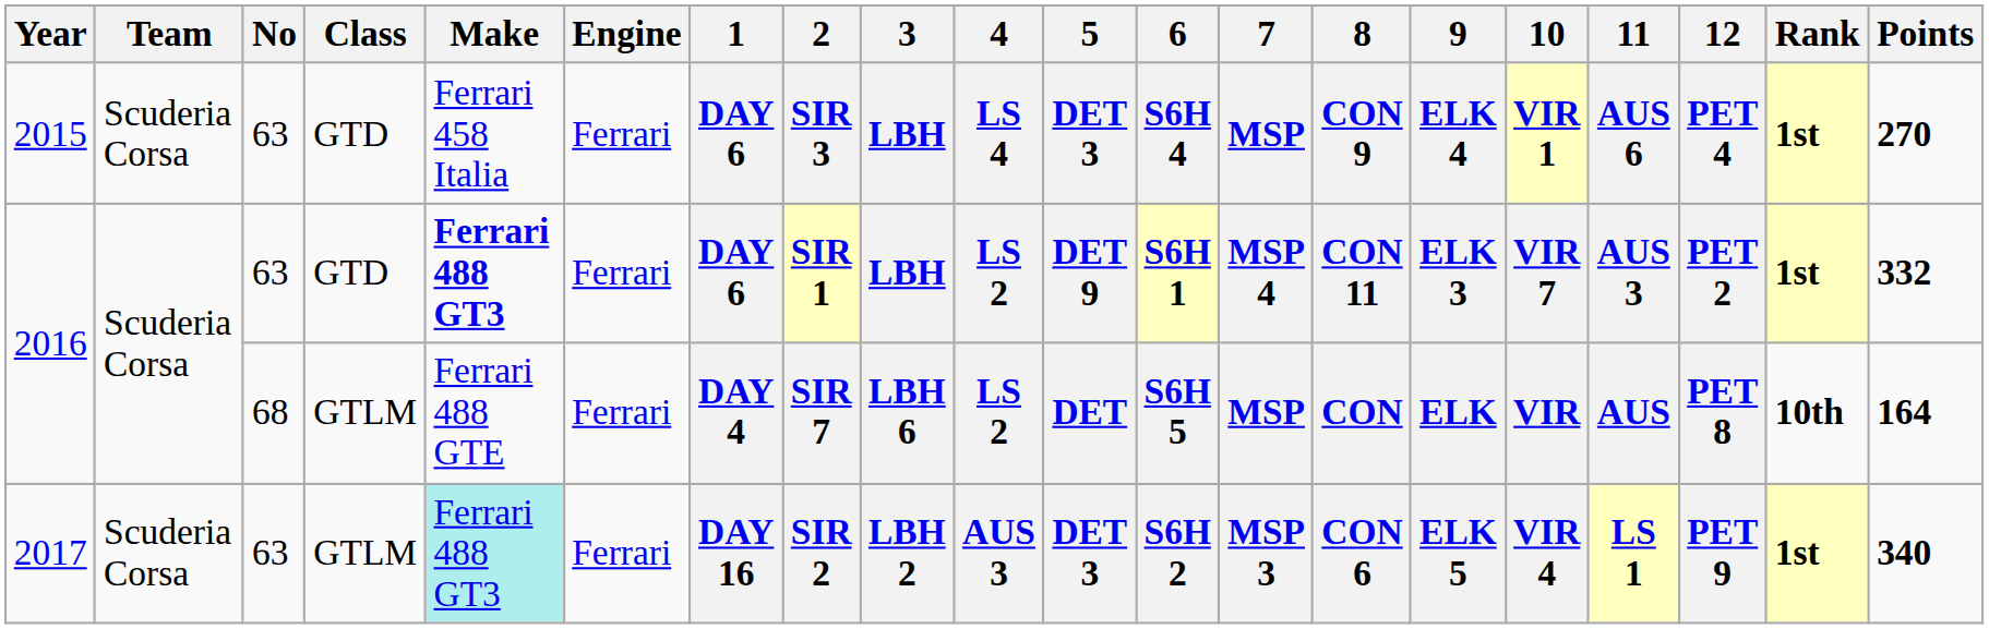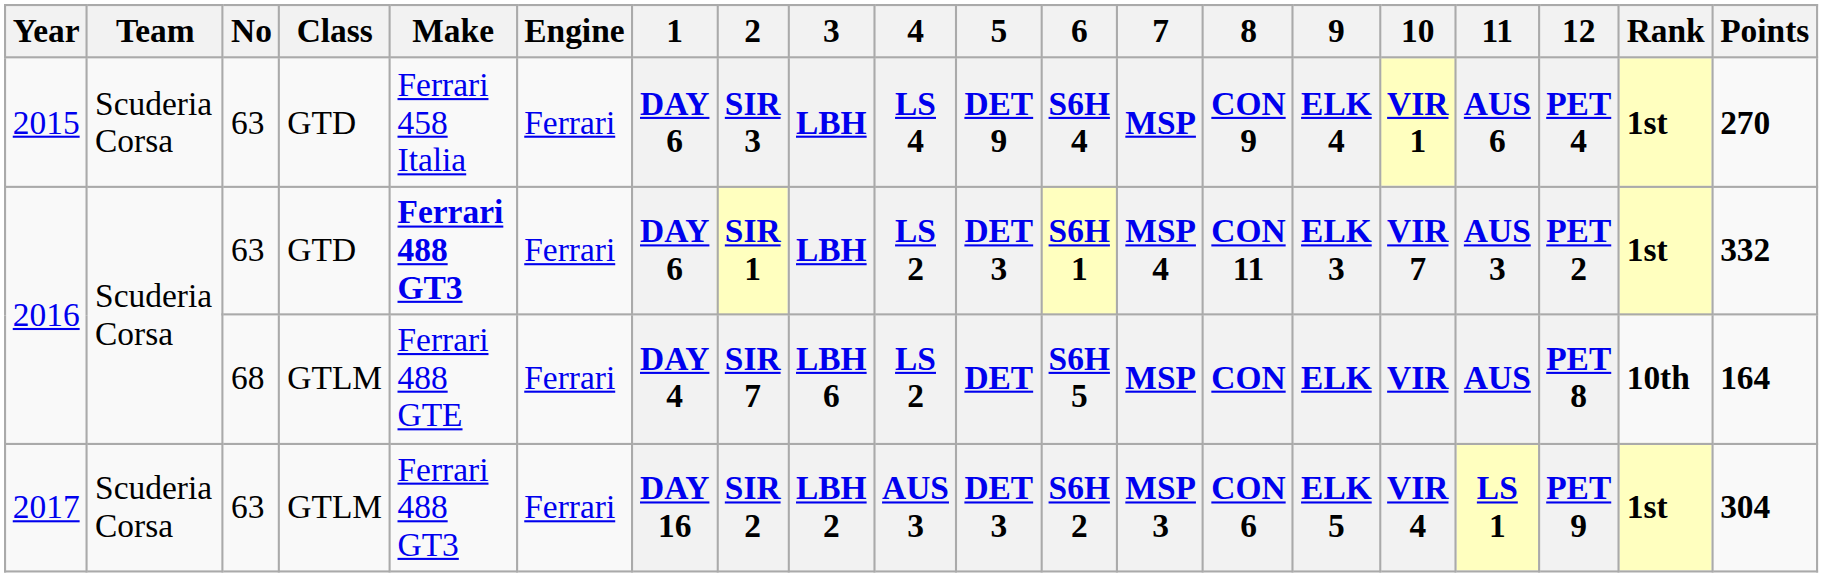 <table class="wikitable">
 <tr>
 <th><strong>Year</strong></th>
 <th><strong>Team</strong></th>
 <th><strong>No</strong></th>
 <th><strong>Class</strong></th>
 <th><strong>Make</strong></th>
 <th><strong>Engine</strong></th>
 <th><strong>1</strong></th>
 <th><strong>2</strong></th>
 <th><strong>3</strong></th>
 <th><strong>4</strong></th>
 <th><strong>5</strong></th>
 <th><strong>6</strong></th>
 <th><strong>7</strong></th>
 <th><strong>8</strong></th>
 <th><strong>9</strong></th>
 <th><strong>10</strong></th>
 <th><strong>11</strong></th>
 <th><strong>12</strong></th>
 <th><strong>Rank</strong></th>
 <th><strong>Points</strong></th>
 </tr>
 <tr>
 <td><a href='#'>2015</a></td>
 <td>Scuderia Corsa</td>
 <td>63</td>
 <td>GTD</td>
 <td><a href='#'>Ferrari 458 Italia</a></td>
 <td><a href='#'>Ferrari</a></td>
 <th><a href='#'>DAY</a><br>6</th>
 <th><a href='#'>SIR</a><br>3</th>
 <th><a href='#'>LBH</a></th>
 <th><a href='#'>LS</a><br>4</th>
-<th><a href='#'>DET</a><br>3</th>
+<th><a href='#'>DET</a><br>9</th>
 <th><a href='#'>S6H</a><br>4</th>
 <th><a href='#'>MSP</a></th>
 <th><a href='#'>CON</a><br>9</th>
 <th><a href='#'>ELK</a><br>4</th>
 <th style="background:#FFFFBF;"><a href='#'>VIR</a><br>1</th>
 <th><a href='#'>AUS</a><br>6</th>
 <th><a href='#'>PET</a><br>4</th>
 <td style="background:#FFFFBF;"><strong>1st</strong></td>
 <td><strong>270</strong></td>
 </tr>
 <tr>
 <td rowspan=2><a href='#'>2016</a></td>
 <td rowspan=2>Scuderia Corsa</td>
 <td>63</td>
 <td>GTD</td>
 <td><strong><a href='#'>Ferrari 488 GT3</a></strong></td>
 <td><a href='#'>Ferrari</a></td>
 <th><a href='#'>DAY</a><br>6</th>
 <th style="background:#FFFFBF;"><a href='#'>SIR</a><br>1</th>
 <th><a href='#'>LBH</a></th>
 <th><a href='#'>LS</a><br>2</th>
-<th><a href='#'>DET</a><br>9</th>
+<th><a href='#'>DET</a><br>3</th>
 <th style="background:#FFFFBF;"><a href='#'>S6H</a><br>1</th>
 <th><a href='#'>MSP</a><br>4</th>
 <th><a href='#'>CON</a><br>11</th>
 <th><a href='#'>ELK</a><br>3</th>
 <th><a href='#'>VIR</a><br>7</th>
 <th><a href='#'>AUS</a><br>3</th>
 <th><a href='#'>PET</a><br>2</th>
 <td style="background:#FFFFBF;"><strong>1st</strong></td>
 <td><strong>332</strong></td>
 </tr>
 <tr>
 <td>68</td>
 <td>GTLM</td>
 <td><a href='#'>Ferrari 488 GTE</a></td>
 <td><a href='#'>Ferrari</a></td>
 <th><a href='#'>DAY</a><br>4</th>
 <th><a href='#'>SIR</a><br>7</th>
 <th><a href='#'>LBH</a><br>6</th>
 <th><a href='#'>LS</a><br>2</th>
 <th><a href='#'>DET</a></th>
 <th><a href='#'>S6H</a><br>5</th>
 <th><a href='#'>MSP</a></th>
 <th><a href='#'>CON</a></th>
 <th><a href='#'>ELK</a></th>
 <th><a href='#'>VIR</a></th>
 <th><a href='#'>AUS</a></th>
 <th><a href='#'>PET</a><br>8</th>
 <td><strong>10th</strong></td>
 <td><strong>164</strong></td>
 </tr>
 <tr>
 <td><a href='#'>2017</a></td>
 <td>Scuderia Corsa</td>
 <td>63</td>
 <td>GTLM</td>
-<td style="background: paleturquoise;"><a href='#'>Ferrari 488 GT3</a></td>
+<td><a href='#'>Ferrari 488 GT3</a></td>
 <td><a href='#'>Ferrari</a></td>
 <th><a href='#'>DAY</a><br>16</th>
 <th><a href='#'>SIR</a><br>2</th>
 <th><a href='#'>LBH</a><br>2</th>
 <th><a href='#'>AUS</a><br>3</th>
 <th><a href='#'>DET</a><br>3</th>
 <th><a href='#'>S6H</a><br>2</th>
 <th><a href='#'>MSP</a><br>3</th>
 <th><a href='#'>CON</a><br>6</th>
 <th><a href='#'>ELK</a><br>5</th>
 <th><a href='#'>VIR</a><br>4</th>
 <th style="background:#FFFFBF;"><a href='#'>LS</a><br>1</th>
 <th><a href='#'>PET</a><br>9</th>
 <td style="background:#FFFFBF;"><strong>1st</strong></td>
-<td><strong>340</strong></td>
+<td><strong>304</strong></td>
 </tr>
 </table>
